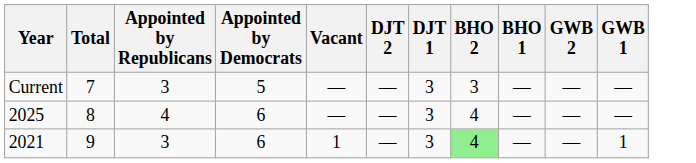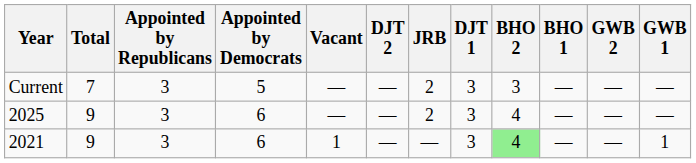 <table class="wikitable" style="text-align:center;">
 <tr>
 <th>Year</th>
 <th>Total</th>
 <th>Appointed<br>by<br>Republicans</th>
 <th>Appointed<br>by<br>Democrats</th>
 <th>Vacant</th>
 <th>DJT<br>2</th>
+<th>JRB</th>
 <th>DJT<br>1</th>
 <th>BHO<br>2</th>
 <th>BHO<br>1</th>
 <th>GWB<br>2</th>
 <th>GWB<br>1</th>
 </tr>
 <tr>
 <td style="text-align:left;">Current</td>
 <td>7</td>
 <td>3</td>
 <td>5</td>
 <td>—</td>
 <td>—</td>
+<td>2</td>
 <td>3</td>
 <td>3</td>
 <td>—</td>
 <td>—</td>
 <td>—</td>
 </tr>
 <tr>
 <td style="text-align:left;">2025</td>
-<td>8</td>
-<td>4</td>
+<td>9</td>
+<td>3</td>
 <td>6</td>
 <td>—</td>
 <td>—</td>
+<td>2</td>
 <td>3</td>
 <td>4</td>
 <td>—</td>
 <td>—</td>
 <td>—</td>
 </tr>
 <tr>
 <td style="text-align:left;">2021</td>
 <td>9</td>
 <td>3</td>
 <td>6</td>
 <td>1</td>
 <td>—</td>
+<td>—</td>
 <td>3</td>
 <td style="background: lightgreen;">4</td>
 <td>—</td>
 <td>—</td>
 <td>1</td>
 </tr>
 </table>
